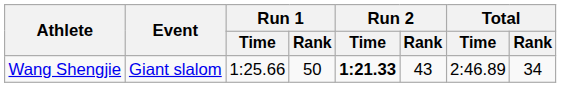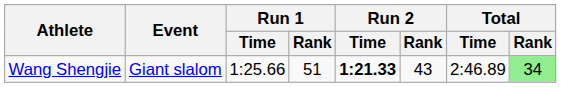 <table class="wikitable" style="font-size:90%">
 <tr>
 <th rowspan=2>Athlete</th>
 <th rowspan=2>Event</th>
 <th colspan=2>Run 1</th>
 <th colspan=2>Run 2</th>
 <th colspan=2>Total</th>
 </tr>
 <tr style="font-size:95%">
 <th>Time</th>
 <th>Rank</th>
 <th>Time</th>
 <th>Rank</th>
 <th>Time</th>
 <th>Rank</th>
 </tr>
 <tr align=center>
 <td align="left"><a href='#'>Wang Shengjie</a><br></td>
 <td align="left"><a href='#'>Giant slalom</a></td>
 <td>1:25.66</td>
-<td>50</td>
+<td>51</td>
 <td><strong>1:21.33</strong></td>
 <td>43</td>
 <td>2:46.89</td>
-<td>34</td>
+<td style="background: lightgreen;">34</td>
 </tr>
 </table>
